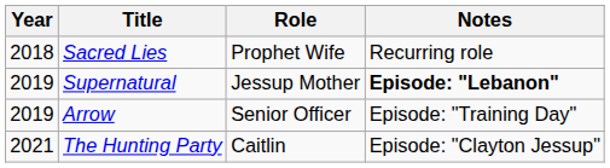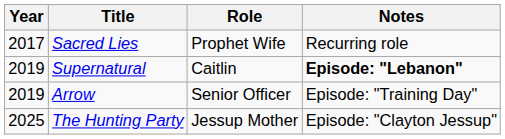 <table class="wikitable sortable">
 <tr>
 <th>Year</th>
 <th>Title</th>
 <th>Role</th>
 <th class = "unsortable">Notes</th>
 </tr>
 <tr>
-<td>2018</td>
+<td>2017</td>
 <td><em><a href='#'>Sacred Lies</a></em></td>
 <td>Prophet Wife</td>
 <td>Recurring role</td>
 </tr>
 <tr>
 <td>2019</td>
 <td><em><a href='#'>Supernatural</a></em></td>
-<td>Jessup Mother</td>
+<td>Caitlin</td>
 <td><strong>Episode: "Lebanon"</strong></td>
 </tr>
 <tr>
 <td>2019</td>
 <td><em><a href='#'>Arrow</a></em></td>
 <td>Senior Officer</td>
 <td>Episode: "Training Day"</td>
 </tr>
 <tr>
-<td>2021</td>
+<td>2025</td>
 <td><em><a href='#'>The Hunting Party</a></em></td>
-<td>Caitlin</td>
+<td>Jessup Mother</td>
 <td>Episode: "Clayton Jessup"</td>
 </tr>
 </table>
